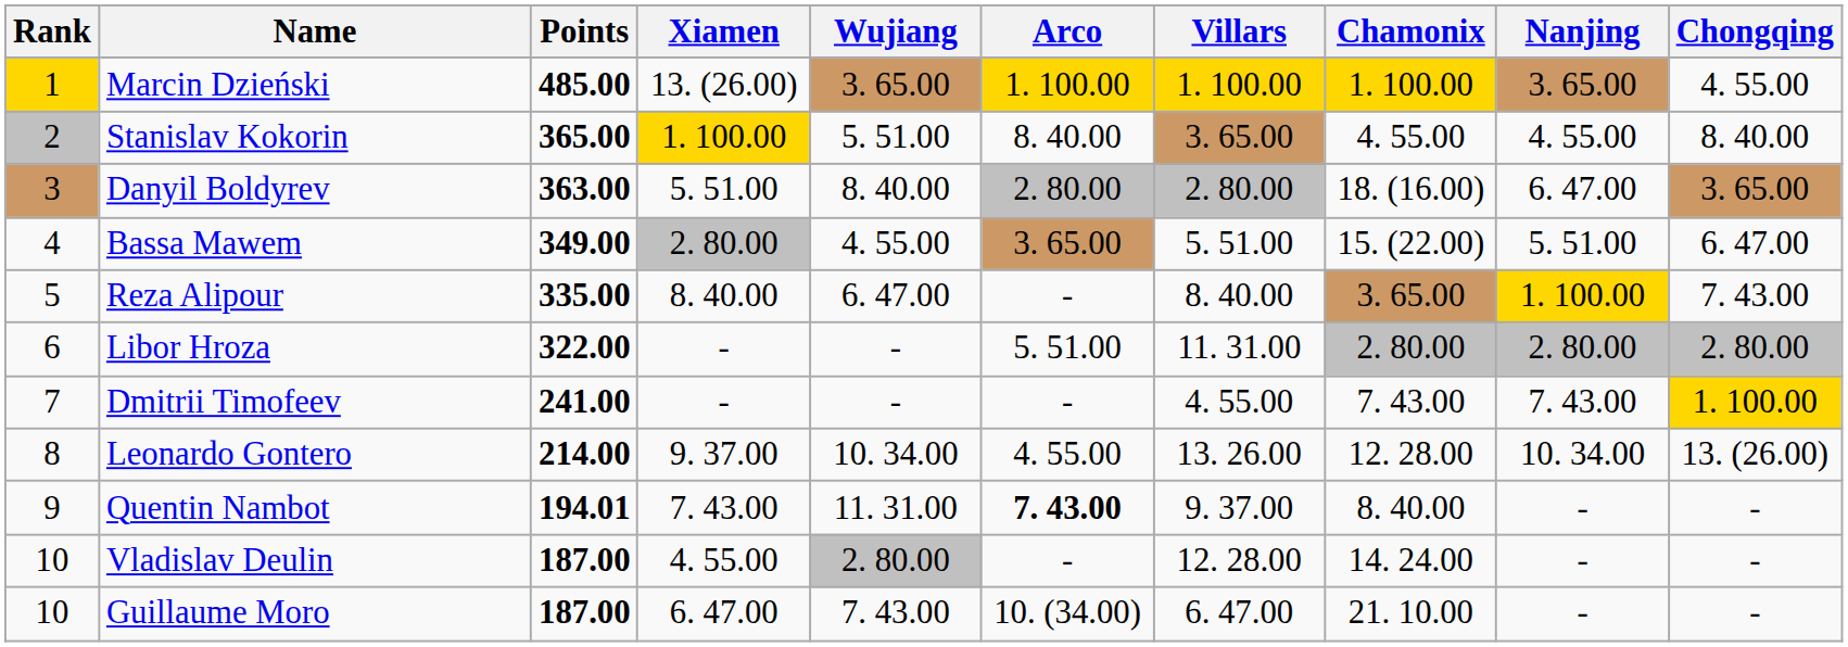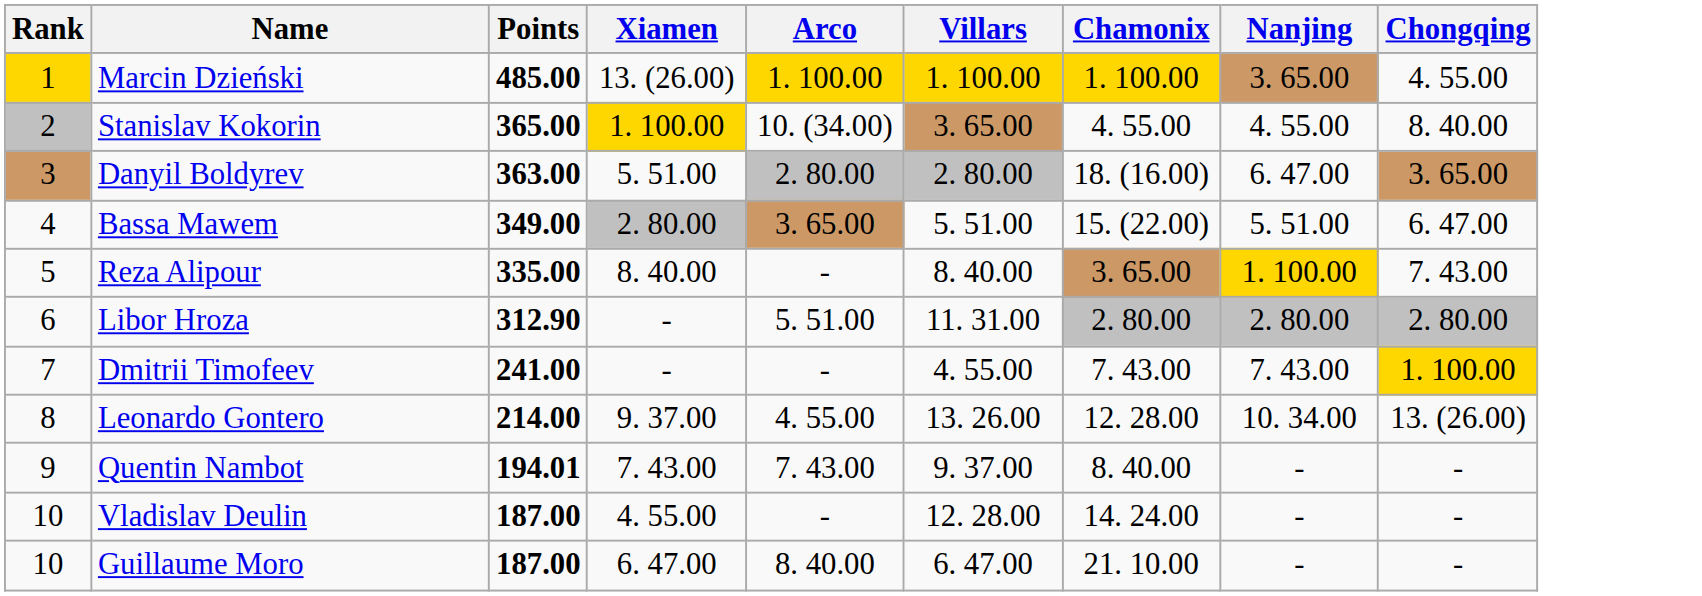 <table class="wikitable sortable">
 <tr>
 <th>Rank</th>
 <th width = "200">Name</th>
 <th data-sort-type="number">Points</th>
 <th width = "75" data-sort-type="number"><a href='#'>Xiamen</a></th>
-<th width = "75" data-sort-type="number"><a href='#'>Wujiang</a></th>
 <th width = "75" data-sort-type="number"><a href='#'>Arco</a></th>
 <th width = "75" data-sort-type="number"><a href='#'>Villars</a></th>
 <th width = "75" data-sort-type="number"><a href='#'>Chamonix</a></th>
 <th width = "75" data-sort-type="number"><a href='#'>Nanjing</a></th>
 <th width = "75" data-sort-type="number"><a href='#'>Chongqing</a></th>
 </tr>
 <tr>
 <td align="center" style="background: gold">1</td>
 <td> <a href='#'>Marcin Dzieński</a></td>
 <td align="center"><strong>485.00	</strong></td>
 <td align="center">13. (26.00)</td>
-<td align="center" style="background: #cc9966">3. 65.00</td>
 <td align="center" style="background: gold">1. 100.00</td>
 <td align="center" style="background: gold">1. 100.00</td>
 <td align="center" style="background: gold">1. 100.00</td>
 <td align="center" style="background: #cc9966">3. 65.00</td>
 <td align="center">4. 55.00</td>
 </tr>
 <tr>
 <td align="center" style="background: silver">2</td>
 <td> <a href='#'>Stanislav Kokorin</a></td>
 <td align="center"><strong>365.00	</strong></td>
 <td align="center" style="background: gold">1. 100.00</td>
-<td align="center">5. 51.00</td>
-<td align="center">8. 40.00</td>
+<td align="center">10. (34.00)</td>
 <td align="center" style="background: #cc9966">3. 65.00</td>
 <td align="center">4. 55.00</td>
 <td align="center">4. 55.00</td>
 <td align="center">8. 40.00</td>
 </tr>
 <tr>
 <td align="center" style="background: #cc9966">3</td>
 <td> <a href='#'>Danyil Boldyrev</a></td>
 <td align="center"><strong>363.00	</strong></td>
 <td align="center">5. 51.00</td>
-<td align="center">8. 40.00</td>
 <td align="center" style="background: silver">2. 80.00</td>
 <td align="center" style="background: silver">2. 80.00</td>
 <td align="center">18. (16.00)</td>
 <td align="center">6. 47.00</td>
 <td align="center" style="background: #cc9966">3. 65.00</td>
 </tr>
 <tr>
 <td align="center">4</td>
 <td> <a href='#'>Bassa Mawem</a></td>
 <td align="center"><strong>349.00	</strong></td>
 <td align="center" style="background: silver">2. 80.00</td>
-<td align="center">4. 55.00</td>
 <td align="center" style="background: #cc9966">3. 65.00</td>
 <td align="center">5. 51.00</td>
 <td align="center">15. (22.00)</td>
 <td align="center">5. 51.00</td>
 <td align="center">6. 47.00</td>
 </tr>
 <tr>
 <td align="center">5</td>
 <td> <a href='#'>Reza Alipour</a></td>
 <td align="center"><strong>335.00		</strong></td>
 <td align="center">8. 40.00</td>
-<td align="center">6. 47.00</td>
 <td align="center">-</td>
 <td align="center">8. 40.00</td>
 <td align="center" style="background: #cc9966">3. 65.00</td>
 <td align="center" style="background: gold">1. 100.00</td>
 <td align="center">7. 43.00</td>
 </tr>
 <tr>
 <td align="center">6</td>
 <td> <a href='#'>Libor Hroza</a></td>
-<td align="center"><strong>	322.00			</strong></td>
-<td align="center">-</td>
+<td align="center"><strong>	312.90			</strong></td>
 <td align="center">-</td>
 <td align="center">5. 51.00</td>
 <td align="center">11. 31.00</td>
 <td align="center" style="background: silver">2. 80.00</td>
 <td align="center" style="background: silver">2. 80.00</td>
 <td align="center" style="background: silver">2. 80.00</td>
 </tr>
 <tr>
 <td align="center">7</td>
 <td> <a href='#'>Dmitrii Timofeev</a></td>
 <td align="center"><strong>241.00						</strong></td>
 <td align="center">-</td>
 <td align="center">-</td>
-<td align="center">-</td>
 <td align="center">4. 55.00</td>
 <td align="center">7. 43.00</td>
 <td align="center">7. 43.00</td>
 <td align="center" style="background: gold">1. 100.00</td>
 </tr>
 <tr>
 <td align="center">8</td>
 <td> <a href='#'>Leonardo Gontero</a></td>
 <td align="center"><strong>214.00						</strong></td>
 <td align="center">9. 37.00</td>
-<td align="center">10. 34.00</td>
 <td align="center">4. 55.00</td>
 <td align="center">13. 26.00</td>
 <td align="center">12. 28.00</td>
 <td align="center">10. 34.00</td>
 <td align="center">13. (26.00)</td>
 </tr>
 <tr>
 <td align="center">9</td>
 <td> <a href='#'>Quentin Nambot</a></td>
 <td align="center"><strong>194.01						</strong></td>
 <td align="center">7. 43.00</td>
-<td align="center">11. 31.00</td>
-<td align="center"><strong>7. 43.00</strong></td>
+<td align="center">7. 43.00</td>
 <td align="center">9. 37.00</td>
 <td align="center">8. 40.00</td>
 <td align="center">-</td>
 <td align="center">-</td>
 </tr>
 <tr>
 <td align="center">10</td>
 <td> <a href='#'>Vladislav Deulin</a></td>
 <td align="center"><strong>187.00						</strong></td>
 <td align="center">4. 55.00</td>
-<td align="center" style="background: silver">2. 80.00</td>
 <td align="center">-</td>
 <td align="center">12. 28.00</td>
 <td align="center">14. 24.00</td>
 <td align="center">-</td>
 <td align="center">-</td>
 </tr>
 <tr>
 <td align="center">10</td>
 <td> <a href='#'>Guillaume Moro</a></td>
 <td align="center"><strong>187.00							</strong></td>
 <td align="center">6. 47.00</td>
-<td align="center">7. 43.00</td>
-<td align="center">10. (34.00)</td>
+<td align="center">8. 40.00</td>
 <td align="center">6. 47.00</td>
 <td align="center">21. 10.00</td>
 <td align="center">-</td>
 <td align="center">-</td>
 </tr>
 </table>
